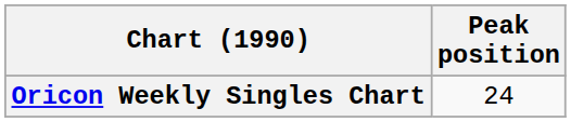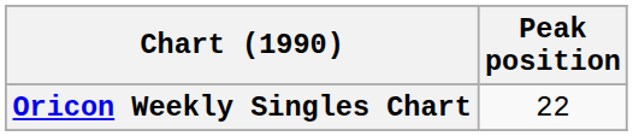 <table class="wikitable plainrowheaders" style="text-align:center;">
 <tr>
 <th>Chart (1990)</th>
 <th>Peak<br>position</th>
 </tr>
 <tr>
 <th scope="row"><a href='#'>Oricon</a> Weekly Singles Chart</th>
-<td>24</td>
+<td>22</td>
 </tr>
 </table>
